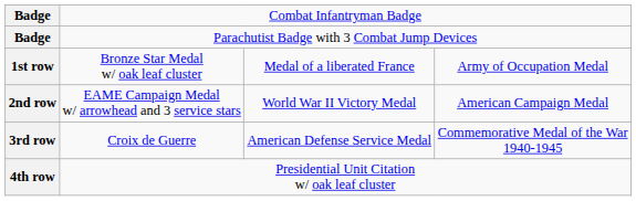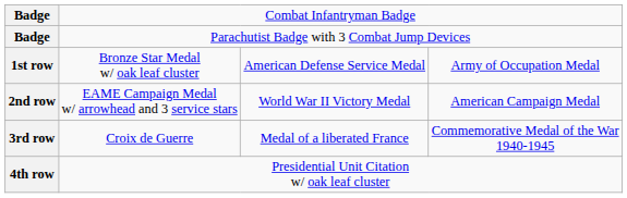 <table class=wikitable style="margin:1em auto; text-align:center;">
 <tr>
 <th>Badge</th>
 <td colspan=3><a href='#'>Combat Infantryman Badge</a></td>
 </tr>
 <tr>
 <th>Badge</th>
 <td colspan=3><a href='#'>Parachutist Badge</a> with 3 <a href='#'>Combat Jump Devices</a></td>
 </tr>
 <tr>
 <th>1st row</th>
 <td><a href='#'>Bronze Star Medal</a><br>w/ <a href='#'>oak leaf cluster</a></td>
-<td><a href='#'>Medal of a liberated France</a></td>
+<td><a href='#'>American Defense Service Medal</a></td>
 <td><a href='#'>Army of Occupation Medal</a></td>
 </tr>
 <tr>
 <th>2nd row</th>
 <td class=nowrap><a href='#'>EAME Campaign Medal</a><br>w/ <a href='#'>arrowhead</a> and 3 <a href='#'>service stars</a></td>
 <td><a href='#'>World War II Victory Medal</a></td>
 <td><a href='#'>American Campaign Medal</a></td>
 </tr>
 <tr>
 <th>3rd row</th>
 <td><a href='#'>Croix de Guerre</a></td>
-<td><a href='#'>American Defense Service Medal</a></td>
+<td><a href='#'>Medal of a liberated France</a></td>
 <td><a href='#'>Commemorative Medal of the War <br>1940-1945</a></td>
 </tr>
 <tr>
 <th>4th row</th>
 <td colspan=3><a href='#'>Presidential Unit Citation</a><br>w/ <a href='#'>oak leaf cluster</a></td>
 </tr>
 </table>
